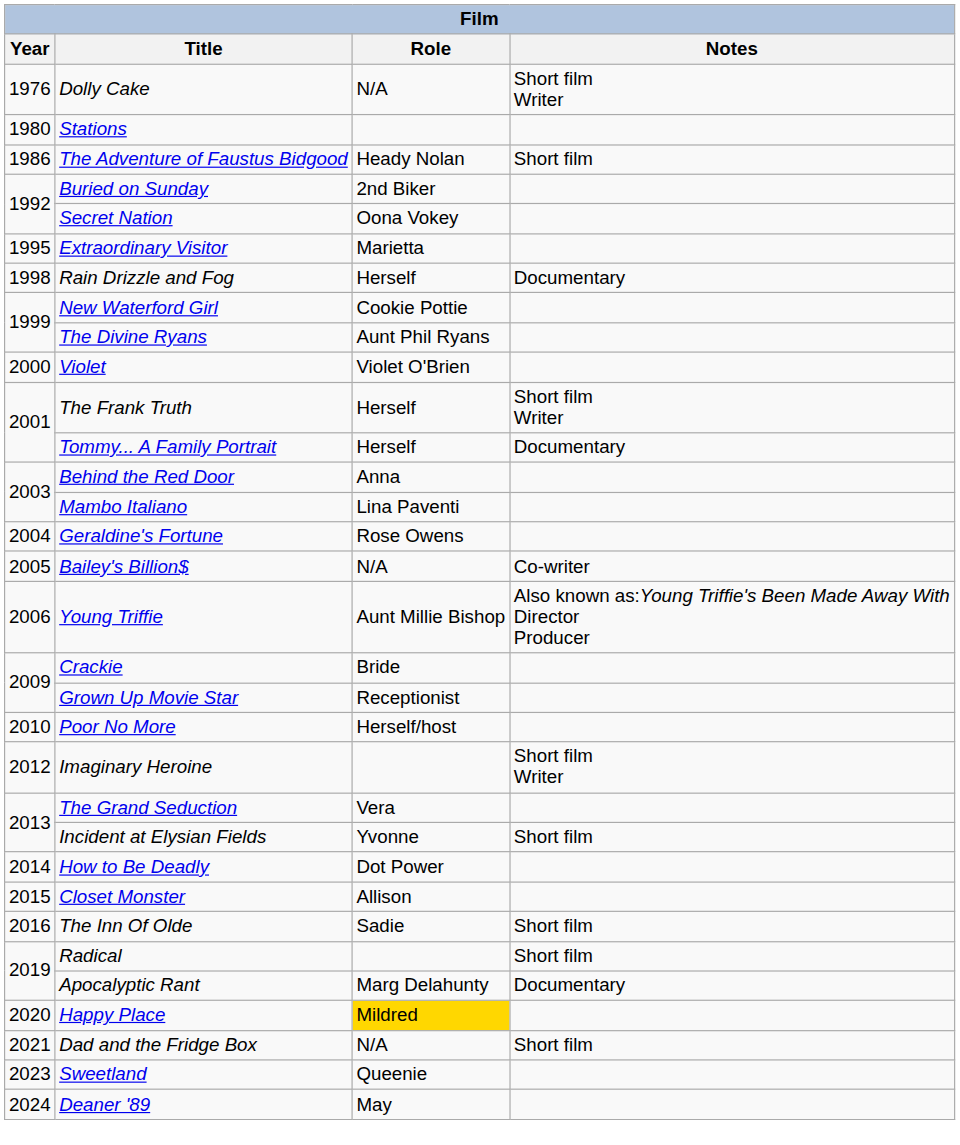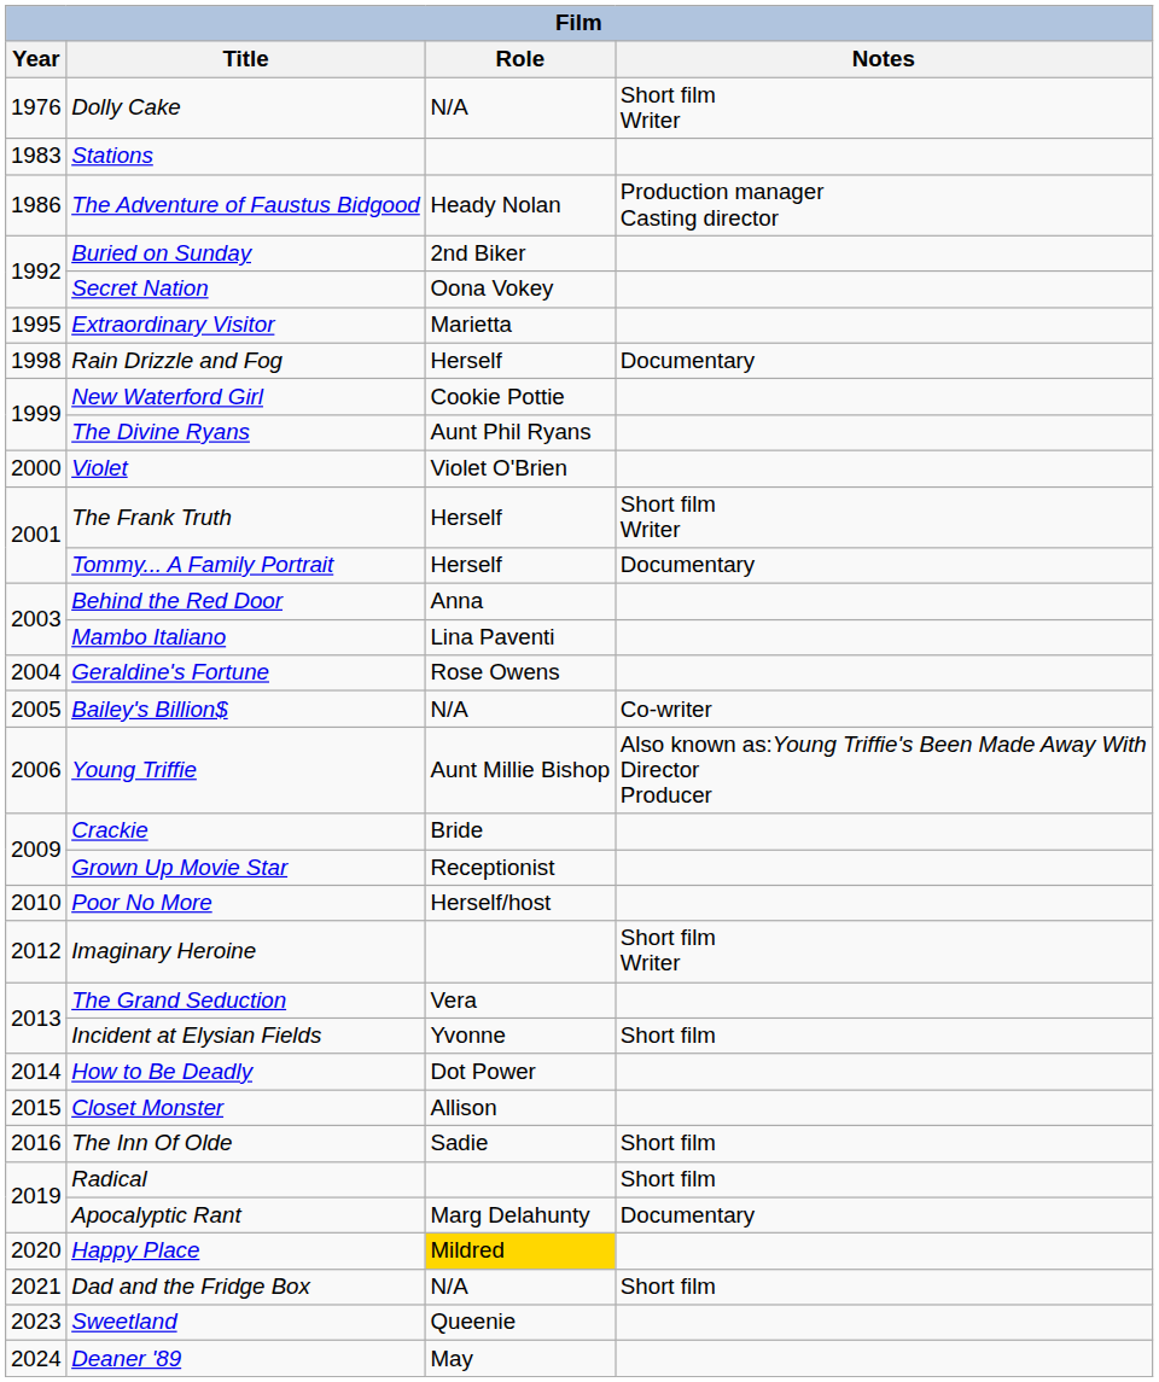 <table class="wikitable sortable">
 <tr>
 <th colspan=4 style="background:#B0C4DE;">Film</th>
 </tr>
 <tr>
 <th>Year</th>
 <th>Title</th>
 <th>Role</th>
 <th class="unsortable">Notes</th>
 </tr>
 <tr>
 <td>1976</td>
 <td><em>Dolly Cake</em></td>
 <td>N/A</td>
 <td>Short film<br> Writer</td>
 </tr>
 <tr>
-<td>1980</td>
+<td>1983</td>
 <td><em><a href='#'>Stations</a></em></td>
 <td></td>
 <td></td>
 </tr>
 <tr>
 <td>1986</td>
 <td data-sort-value="Adventure of Faustus Bidgood, The"><em><a href='#'>The Adventure of Faustus Bidgood</a></em></td>
 <td>Heady Nolan</td>
-<td>Short film</td>
+<td>Production manager<br> Casting director</td>
 </tr>
 <tr>
 <td rowspan=2>1992</td>
 <td><em><a href='#'>Buried on Sunday</a></em></td>
 <td>2nd Biker</td>
 <td></td>
 </tr>
 <tr>
 <td><em><a href='#'>Secret Nation</a></em></td>
 <td>Oona Vokey</td>
 <td></td>
 </tr>
 <tr>
 <td>1995</td>
 <td><em><a href='#'>Extraordinary Visitor</a></em></td>
 <td>Marietta</td>
 <td></td>
 </tr>
 <tr>
 <td>1998</td>
 <td><em>Rain Drizzle and Fog</em></td>
 <td>Herself</td>
 <td>Documentary</td>
 </tr>
 <tr>
 <td rowspan=2>1999</td>
 <td><em><a href='#'>New Waterford Girl</a></em></td>
 <td>Cookie Pottie</td>
 <td></td>
 </tr>
 <tr>
 <td data-sort-value="Divine Ryans, The"><em><a href='#'>The Divine Ryans</a></em></td>
 <td>Aunt Phil Ryans</td>
 <td></td>
 </tr>
 <tr>
 <td>2000</td>
 <td><em><a href='#'>Violet</a></em></td>
 <td>Violet O'Brien</td>
 <td></td>
 </tr>
 <tr>
 <td rowspan=2>2001</td>
 <td data-sort-value="Frank Truth, The"><em>The Frank Truth</em></td>
 <td>Herself</td>
 <td>Short film<br> Writer</td>
 </tr>
 <tr>
 <td><em><a href='#'>Tommy... A Family Portrait</a></em></td>
 <td>Herself</td>
 <td>Documentary</td>
 </tr>
 <tr>
 <td rowspan=2>2003</td>
 <td><em><a href='#'>Behind the Red Door</a></em></td>
 <td>Anna</td>
 <td></td>
 </tr>
 <tr>
 <td><em><a href='#'>Mambo Italiano</a></em></td>
 <td>Lina Paventi</td>
 <td></td>
 </tr>
 <tr>
 <td>2004</td>
 <td><em><a href='#'>Geraldine's Fortune</a></em></td>
 <td>Rose Owens</td>
 <td></td>
 </tr>
 <tr>
 <td>2005</td>
 <td><em><a href='#'>Bailey's Billion$</a></em></td>
 <td>N/A</td>
 <td>Co-writer</td>
 </tr>
 <tr>
 <td>2006</td>
 <td><em><a href='#'>Young Triffie</a></em></td>
 <td>Aunt Millie Bishop</td>
 <td>Also known as:<em>Young Triffie's Been Made Away With</em><br> Director<br> Producer</td>
 </tr>
 <tr>
 <td rowspan=2>2009</td>
 <td><em><a href='#'>Crackie</a></em></td>
 <td>Bride</td>
 <td></td>
 </tr>
 <tr>
 <td><em><a href='#'>Grown Up Movie Star</a></em></td>
 <td>Receptionist</td>
 <td></td>
 </tr>
 <tr>
 <td>2010</td>
 <td><em><a href='#'>Poor No More</a></em></td>
 <td>Herself/host</td>
 <td></td>
 </tr>
 <tr>
 <td>2012</td>
 <td><em>Imaginary Heroine</em></td>
 <td></td>
 <td>Short film<br> Writer<br></td>
 </tr>
 <tr>
 <td rowspan=2>2013</td>
 <td data-sort-value="Grand Seduction, The"><em><a href='#'>The Grand Seduction</a></em></td>
 <td>Vera</td>
 <td></td>
 </tr>
 <tr>
 <td><em>Incident at Elysian Fields</em></td>
 <td>Yvonne</td>
 <td>Short film</td>
 </tr>
 <tr>
 <td>2014</td>
 <td><em><a href='#'>How to Be Deadly</a></em></td>
 <td>Dot Power</td>
 <td></td>
 </tr>
 <tr>
 <td>2015</td>
 <td><em><a href='#'>Closet Monster</a></em></td>
 <td>Allison</td>
 <td></td>
 </tr>
 <tr>
 <td>2016</td>
 <td data-sort-value="Inn Of Olde, The"><em>The Inn Of Olde</em></td>
 <td>Sadie</td>
 <td>Short film</td>
 </tr>
 <tr>
 <td rowspan=2>2019</td>
 <td><em>Radical</em></td>
 <td></td>
 <td>Short film</td>
 </tr>
 <tr>
 <td><em>Apocalyptic Rant</em></td>
 <td>Marg Delahunty</td>
 <td>Documentary</td>
 </tr>
 <tr>
 <td>2020</td>
 <td><em><a href='#'>Happy Place</a></em></td>
 <td style="background: gold;">Mildred</td>
 <td></td>
 </tr>
 <tr>
 <td>2021</td>
 <td><em>Dad and the Fridge Box</em></td>
 <td>N/A</td>
 <td>Short film</td>
 </tr>
 <tr>
 <td>2023</td>
 <td><em><a href='#'>Sweetland</a></em></td>
 <td>Queenie</td>
 <td></td>
 </tr>
 <tr>
 <td>2024</td>
 <td><em><a href='#'>Deaner '89</a></em></td>
 <td>May</td>
 <td></td>
 </tr>
 </table>
